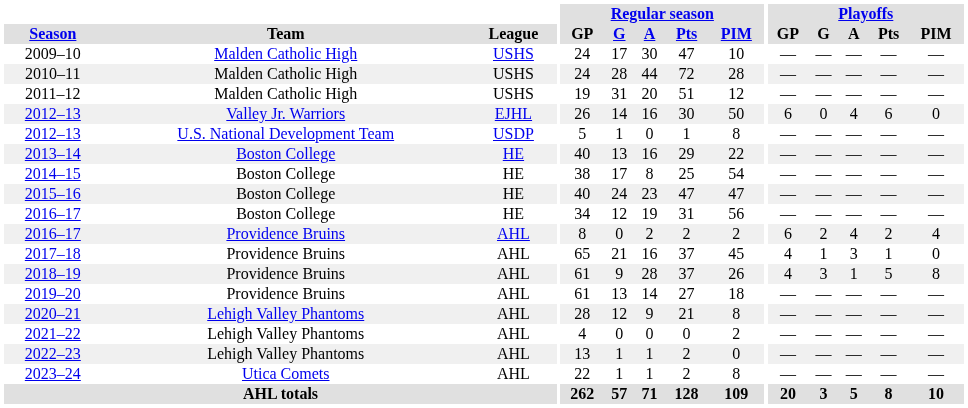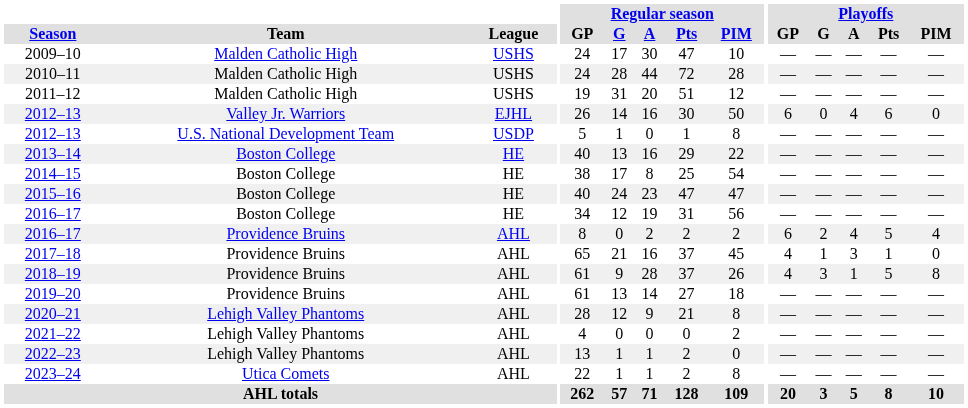 <table border="0" cellpadding="1" cellspacing="0" style="text-align:center; width:60em">
 <tr bgcolor="#e0e0e0">
 <th colspan="3" bgcolor="#ffffff"></th>
 <th rowspan="100" bgcolor="#ffffff"></th>
 <th colspan="5"><a href='#'>Regular season</a></th>
 <th rowspan="100" bgcolor="#ffffff"></th>
 <th colspan="5"><a href='#'>Playoffs</a></th>
 </tr>
 <tr bgcolor="#e0e0e0">
 <th><a href='#'>Season</a></th>
 <th>Team</th>
 <th>League</th>
 <th>GP</th>
 <th><a href='#'>G</a></th>
 <th><a href='#'>A</a></th>
 <th><a href='#'>Pts</a></th>
 <th><a href='#'>PIM</a></th>
 <th>GP</th>
 <th>G</th>
 <th>A</th>
 <th>Pts</th>
 <th>PIM</th>
 </tr>
 <tr>
 <td>2009–10</td>
 <td><a href='#'>Malden Catholic High</a></td>
 <td><a href='#'>USHS</a></td>
 <td>24</td>
 <td>17</td>
 <td>30</td>
 <td>47</td>
 <td>10</td>
 <td>—</td>
 <td>—</td>
 <td>—</td>
 <td>—</td>
 <td>—</td>
 </tr>
 <tr bgcolor="#f0f0f0">
 <td>2010–11</td>
 <td>Malden Catholic High</td>
 <td>USHS</td>
 <td>24</td>
 <td>28</td>
 <td>44</td>
 <td>72</td>
 <td>28</td>
 <td>—</td>
 <td>—</td>
 <td>—</td>
 <td>—</td>
 <td>—</td>
 </tr>
 <tr>
 <td>2011–12</td>
 <td>Malden Catholic High</td>
 <td>USHS</td>
 <td>19</td>
 <td>31</td>
 <td>20</td>
 <td>51</td>
 <td>12</td>
 <td>—</td>
 <td>—</td>
 <td>—</td>
 <td>—</td>
 <td>—</td>
 </tr>
 <tr bgcolor="#f0f0f0">
 <td><a href='#'>2012–13</a></td>
 <td><a href='#'>Valley Jr. Warriors</a></td>
 <td><a href='#'>EJHL</a></td>
 <td>26</td>
 <td>14</td>
 <td>16</td>
 <td>30</td>
 <td>50</td>
 <td>6</td>
 <td>0</td>
 <td>4</td>
 <td>6</td>
 <td>0</td>
 </tr>
 <tr>
 <td><a href='#'>2012–13</a></td>
 <td><a href='#'>U.S. National Development Team</a></td>
 <td><a href='#'>USDP</a></td>
 <td>5</td>
 <td>1</td>
 <td>0</td>
 <td>1</td>
 <td>8</td>
 <td>—</td>
 <td>—</td>
 <td>—</td>
 <td>—</td>
 <td>—</td>
 </tr>
 <tr bgcolor="#f0f0f0">
 <td><a href='#'>2013–14</a></td>
 <td><a href='#'>Boston College</a></td>
 <td><a href='#'>HE</a></td>
 <td>40</td>
 <td>13</td>
 <td>16</td>
 <td>29</td>
 <td>22</td>
 <td>—</td>
 <td>—</td>
 <td>—</td>
 <td>—</td>
 <td>—</td>
 </tr>
 <tr>
 <td><a href='#'>2014–15</a></td>
 <td>Boston College</td>
 <td>HE</td>
 <td>38</td>
 <td>17</td>
 <td>8</td>
 <td>25</td>
 <td>54</td>
 <td>—</td>
 <td>—</td>
 <td>—</td>
 <td>—</td>
 <td>—</td>
 </tr>
 <tr bgcolor="#f0f0f0">
 <td><a href='#'>2015–16</a></td>
 <td>Boston College</td>
 <td>HE</td>
 <td>40</td>
 <td>24</td>
 <td>23</td>
 <td>47</td>
 <td>47</td>
 <td>—</td>
 <td>—</td>
 <td>—</td>
 <td>—</td>
 <td>—</td>
 </tr>
 <tr>
 <td><a href='#'>2016–17</a></td>
 <td>Boston College</td>
 <td>HE</td>
 <td>34</td>
 <td>12</td>
 <td>19</td>
 <td>31</td>
 <td>56</td>
 <td>—</td>
 <td>—</td>
 <td>—</td>
 <td>—</td>
 <td>—</td>
 </tr>
 <tr bgcolor="#f0f0f0">
 <td><a href='#'>2016–17</a></td>
 <td><a href='#'>Providence Bruins</a></td>
 <td><a href='#'>AHL</a></td>
 <td>8</td>
 <td>0</td>
 <td>2</td>
 <td>2</td>
 <td>2</td>
 <td>6</td>
 <td>2</td>
 <td>4</td>
-<td>2</td>
+<td>5</td>
 <td>4</td>
 </tr>
 <tr>
 <td><a href='#'>2017–18</a></td>
 <td>Providence Bruins</td>
 <td>AHL</td>
 <td>65</td>
 <td>21</td>
 <td>16</td>
 <td>37</td>
 <td>45</td>
 <td>4</td>
 <td>1</td>
 <td>3</td>
 <td>1</td>
 <td>0</td>
 </tr>
 <tr bgcolor="#f0f0f0">
 <td><a href='#'>2018–19</a></td>
 <td>Providence Bruins</td>
 <td>AHL</td>
 <td>61</td>
 <td>9</td>
 <td>28</td>
 <td>37</td>
 <td>26</td>
 <td>4</td>
 <td>3</td>
 <td>1</td>
 <td>5</td>
 <td>8</td>
 </tr>
 <tr>
 <td><a href='#'>2019–20</a></td>
 <td>Providence Bruins</td>
 <td>AHL</td>
 <td>61</td>
 <td>13</td>
 <td>14</td>
 <td>27</td>
 <td>18</td>
 <td>—</td>
 <td>—</td>
 <td>—</td>
 <td>—</td>
 <td>—</td>
 </tr>
 <tr bgcolor="#f0f0f0">
 <td><a href='#'>2020–21</a></td>
 <td><a href='#'>Lehigh Valley Phantoms</a></td>
 <td>AHL</td>
 <td>28</td>
 <td>12</td>
 <td>9</td>
 <td>21</td>
 <td>8</td>
 <td>—</td>
 <td>—</td>
 <td>—</td>
 <td>—</td>
 <td>—</td>
 </tr>
 <tr>
 <td><a href='#'>2021–22</a></td>
 <td>Lehigh Valley Phantoms</td>
 <td>AHL</td>
 <td>4</td>
 <td>0</td>
 <td>0</td>
 <td>0</td>
 <td>2</td>
 <td>—</td>
 <td>—</td>
 <td>—</td>
 <td>—</td>
 <td>—</td>
 </tr>
 <tr bgcolor="#f0f0f0">
 <td><a href='#'>2022–23</a></td>
 <td>Lehigh Valley Phantoms</td>
 <td>AHL</td>
 <td>13</td>
 <td>1</td>
 <td>1</td>
 <td>2</td>
 <td>0</td>
 <td>—</td>
 <td>—</td>
 <td>—</td>
 <td>—</td>
 <td>—</td>
 </tr>
 <tr>
 <td><a href='#'>2023–24</a></td>
 <td><a href='#'>Utica Comets</a></td>
 <td>AHL</td>
 <td>22</td>
 <td>1</td>
 <td>1</td>
 <td>2</td>
 <td>8</td>
 <td>—</td>
 <td>—</td>
 <td>—</td>
 <td>—</td>
 <td>—</td>
 </tr>
 <tr bgcolor="#e0e0e0">
 <th colspan="3">AHL totals</th>
 <th>262</th>
 <th>57</th>
 <th>71</th>
 <th>128</th>
 <th>109</th>
 <th>20</th>
 <th>3</th>
 <th>5</th>
 <th>8</th>
 <th>10</th>
 </tr>
 </table>
